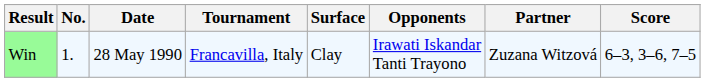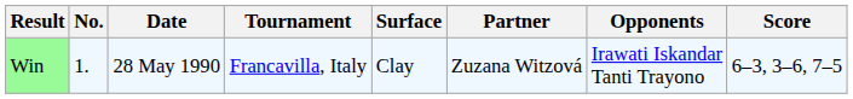 <table class="sortable wikitable" style=font-size:97%>
 <tr>
 <th>Result</th>
 <th>No.</th>
 <th>Date</th>
 <th>Tournament</th>
 <th>Surface</th>
+<th>Partner</th>
 <th>Opponents</th>
-<th>Partner</th>
 <th>Score</th>
 </tr>
 <tr style="background:#f0f8ff;">
 <td style="background:#98fb98;">Win</td>
 <td>1.</td>
 <td>28 May 1990</td>
 <td><a href='#'>Francavilla</a>, Italy</td>
 <td>Clay</td>
+<td> Zuzana Witzová</td>
 <td> <a href='#'>Irawati Iskandar</a> <br>  Tanti Trayono</td>
-<td> Zuzana Witzová</td>
 <td>6–3, 3–6, 7–5</td>
 </tr>
 </table>
